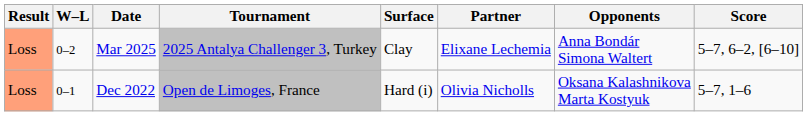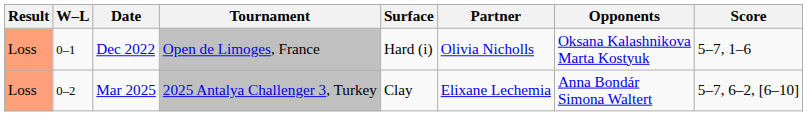 <table class="sortable wikitable">
 <tr>
 <th>Result</th>
 <th class="unsortable">W–L</th>
 <th>Date</th>
 <th>Tournament</th>
 <th>Surface</th>
 <th>Partner</th>
 <th>Opponents</th>
 <th class="unsortable">Score</th>
 </tr>
 <tr>
 <td bgcolor=ffa07a>Loss</td>
+<td><small>0–1</small></td>
+<td><a href='#'>Dec 2022</a></td>
+<td bgcolor=silver><a href='#'>Open de Limoges</a>, France</td>
+<td>Hard (i)</td>
+<td> <a href='#'>Olivia Nicholls</a></td>
+<td> <a href='#'>Oksana Kalashnikova</a> <br>  <a href='#'>Marta Kostyuk</a></td>
+<td>5–7, 1–6</td>
+</tr>
+<tr>
+<td bgcolor=ffa07a>Loss</td>
 <td><small>0–2</small></td>
 <td><a href='#'>Mar 2025</a></td>
 <td bgcolor=silver><a href='#'>2025 Antalya Challenger 3</a>, Turkey</td>
 <td>Clay</td>
 <td> <a href='#'>Elixane Lechemia</a></td>
 <td> <a href='#'>Anna Bondár</a> <br>  <a href='#'>Simona Waltert</a></td>
 <td>5–7, 6–2, [6–10]</td>
 </tr>
-<tr>
-<td bgcolor=ffa07a>Loss</td>
-<td><small>0–1</small></td>
-<td><a href='#'>Dec 2022</a></td>
-<td bgcolor=silver><a href='#'>Open de Limoges</a>, France</td>
-<td>Hard (i)</td>
-<td> <a href='#'>Olivia Nicholls</a></td>
-<td> <a href='#'>Oksana Kalashnikova</a> <br>  <a href='#'>Marta Kostyuk</a></td>
-<td>5–7, 1–6</td>
-</tr>
 </table>
